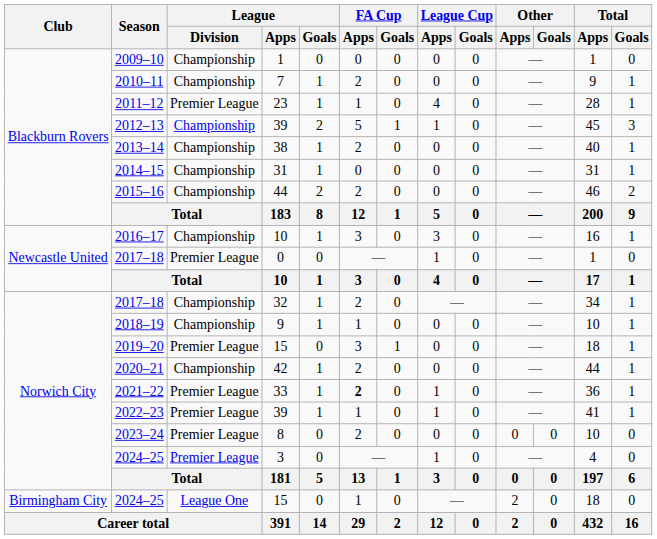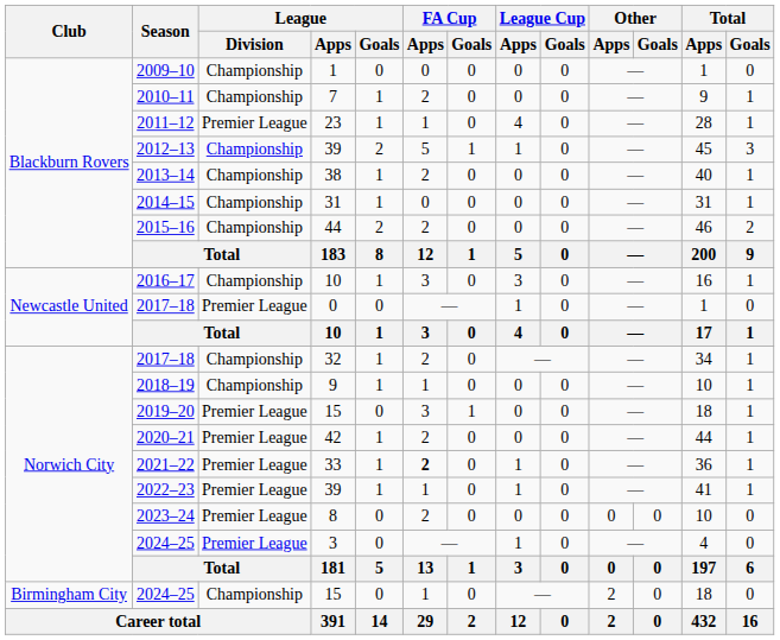 <table class=wikitable style=text-align:center>
 <tr>
 <th rowspan=2>Club</th>
 <th rowspan=2>Season</th>
 <th colspan=3>League</th>
 <th colspan=2><a href='#'>FA Cup</a></th>
 <th colspan=2><a href='#'>League Cup</a></th>
 <th colspan=2>Other</th>
 <th colspan=2>Total</th>
 </tr>
 <tr>
 <th>Division</th>
 <th>Apps</th>
 <th>Goals</th>
 <th>Apps</th>
 <th>Goals</th>
 <th>Apps</th>
 <th>Goals</th>
 <th>Apps</th>
 <th>Goals</th>
 <th>Apps</th>
 <th>Goals</th>
 </tr>
 <tr>
 <td rowspan=8><a href='#'>Blackburn Rovers</a></td>
 <td><a href='#'>2009–10</a></td>
 <td>Championship</td>
 <td>1</td>
 <td>0</td>
 <td>0</td>
 <td>0</td>
 <td>0</td>
 <td>0</td>
 <td colspan=2>—</td>
 <td>1</td>
 <td>0</td>
 </tr>
 <tr>
 <td><a href='#'>2010–11</a></td>
 <td>Championship</td>
 <td>7</td>
 <td>1</td>
 <td>2</td>
 <td>0</td>
 <td>0</td>
 <td>0</td>
 <td colspan=2>—</td>
 <td>9</td>
 <td>1</td>
 </tr>
 <tr>
 <td><a href='#'>2011–12</a></td>
 <td>Premier League</td>
 <td>23</td>
 <td>1</td>
 <td>1</td>
 <td>0</td>
 <td>4</td>
 <td>0</td>
 <td colspan=2>—</td>
 <td>28</td>
 <td>1</td>
 </tr>
 <tr>
 <td><a href='#'>2012–13</a></td>
 <td><a href='#'>Championship</a></td>
 <td>39</td>
 <td>2</td>
 <td>5</td>
 <td>1</td>
 <td>1</td>
 <td>0</td>
 <td colspan=2>—</td>
 <td>45</td>
 <td>3</td>
 </tr>
 <tr>
 <td><a href='#'>2013–14</a></td>
 <td>Championship</td>
 <td>38</td>
 <td>1</td>
 <td>2</td>
 <td>0</td>
 <td>0</td>
 <td>0</td>
 <td colspan=2>—</td>
 <td>40</td>
 <td>1</td>
 </tr>
 <tr>
 <td><a href='#'>2014–15</a></td>
 <td>Championship</td>
 <td>31</td>
 <td>1</td>
 <td>0</td>
 <td>0</td>
 <td>0</td>
 <td>0</td>
 <td colspan=2>—</td>
 <td>31</td>
 <td>1</td>
 </tr>
 <tr>
 <td><a href='#'>2015–16</a></td>
 <td>Championship</td>
 <td>44</td>
 <td>2</td>
 <td>2</td>
 <td>0</td>
 <td>0</td>
 <td>0</td>
 <td colspan=2>—</td>
 <td>46</td>
 <td>2</td>
 </tr>
 <tr>
 <th colspan=2>Total</th>
 <th>183</th>
 <th>8</th>
 <th>12</th>
 <th>1</th>
 <th>5</th>
 <th>0</th>
 <th colspan=2>—</th>
 <th>200</th>
 <th>9</th>
 </tr>
 <tr>
 <td rowspan=3><a href='#'>Newcastle United</a></td>
 <td><a href='#'>2016–17</a></td>
 <td>Championship</td>
 <td>10</td>
 <td>1</td>
 <td>3</td>
 <td>0</td>
 <td>3</td>
 <td>0</td>
 <td colspan=2>—</td>
 <td>16</td>
 <td>1</td>
 </tr>
 <tr>
 <td><a href='#'>2017–18</a></td>
 <td>Premier League</td>
 <td>0</td>
 <td>0</td>
 <td colspan=2>—</td>
 <td>1</td>
 <td>0</td>
 <td colspan=2>—</td>
 <td>1</td>
 <td>0</td>
 </tr>
 <tr>
 <th colspan="2">Total</th>
 <th>10</th>
 <th>1</th>
 <th>3</th>
 <th>0</th>
 <th>4</th>
 <th>0</th>
 <th colspan=2>—</th>
 <th>17</th>
 <th>1</th>
 </tr>
 <tr>
 <td rowspan=9><a href='#'>Norwich City</a></td>
 <td><a href='#'>2017–18</a></td>
 <td>Championship</td>
 <td>32</td>
 <td>1</td>
 <td>2</td>
 <td>0</td>
 <td colspan=2>—</td>
 <td colspan=2>—</td>
 <td>34</td>
 <td>1</td>
 </tr>
 <tr>
 <td><a href='#'>2018–19</a></td>
 <td>Championship</td>
 <td>9</td>
 <td>1</td>
 <td>1</td>
 <td>0</td>
 <td>0</td>
 <td>0</td>
 <td colspan=2>—</td>
 <td>10</td>
 <td>1</td>
 </tr>
 <tr>
 <td><a href='#'>2019–20</a></td>
 <td>Premier League</td>
 <td>15</td>
 <td>0</td>
 <td>3</td>
 <td>1</td>
 <td>0</td>
 <td>0</td>
 <td colspan=2>—</td>
 <td>18</td>
 <td>1</td>
 </tr>
 <tr>
 <td><a href='#'>2020–21</a></td>
-<td>Championship</td>
+<td>Premier League</td>
 <td>42</td>
 <td>1</td>
 <td>2</td>
 <td>0</td>
 <td>0</td>
 <td>0</td>
 <td colspan=2>—</td>
 <td>44</td>
 <td>1</td>
 </tr>
 <tr>
 <td><a href='#'>2021–22</a></td>
 <td>Premier League</td>
 <td>33</td>
 <td>1</td>
 <td><strong>2</strong></td>
 <td>0</td>
 <td>1</td>
 <td>0</td>
 <td colspan=2>—</td>
 <td>36</td>
 <td>1</td>
 </tr>
 <tr>
 <td><a href='#'>2022–23</a></td>
 <td>Premier League</td>
 <td>39</td>
 <td>1</td>
 <td>1</td>
 <td>0</td>
 <td>1</td>
 <td>0</td>
 <td colspan=2>—</td>
 <td>41</td>
 <td>1</td>
 </tr>
 <tr>
 <td><a href='#'>2023–24</a></td>
 <td>Premier League</td>
 <td>8</td>
 <td>0</td>
 <td>2</td>
 <td>0</td>
 <td>0</td>
 <td>0</td>
 <td>0</td>
 <td>0</td>
 <td>10</td>
 <td>0</td>
 </tr>
 <tr>
 <td><a href='#'>2024–25</a></td>
 <td><a href='#'>Premier League</a></td>
 <td>3</td>
 <td>0</td>
 <td colspan="2">—</td>
 <td>1</td>
 <td>0</td>
 <td colspan=2>—</td>
 <td>4</td>
 <td>0</td>
 </tr>
 <tr>
 <th colspan="2">Total</th>
 <th>181</th>
 <th>5</th>
 <th>13</th>
 <th>1</th>
 <th>3</th>
 <th>0</th>
 <th>0</th>
 <th>0</th>
 <th>197</th>
 <th>6</th>
 </tr>
 <tr>
 <td><a href='#'>Birmingham City</a></td>
 <td><a href='#'>2024–25</a></td>
-<td><a href='#'>League One</a></td>
+<td>Championship</td>
 <td>15</td>
 <td>0</td>
 <td>1</td>
 <td>0</td>
 <td colspan="2">—</td>
 <td>2</td>
 <td>0</td>
 <td>18</td>
 <td>0</td>
 </tr>
 <tr>
 <th colspan=3>Career total</th>
 <th>391</th>
 <th>14</th>
 <th>29</th>
 <th>2</th>
 <th>12</th>
 <th>0</th>
 <th>2</th>
 <th>0</th>
 <th>432</th>
 <th>16</th>
 </tr>
 </table>
